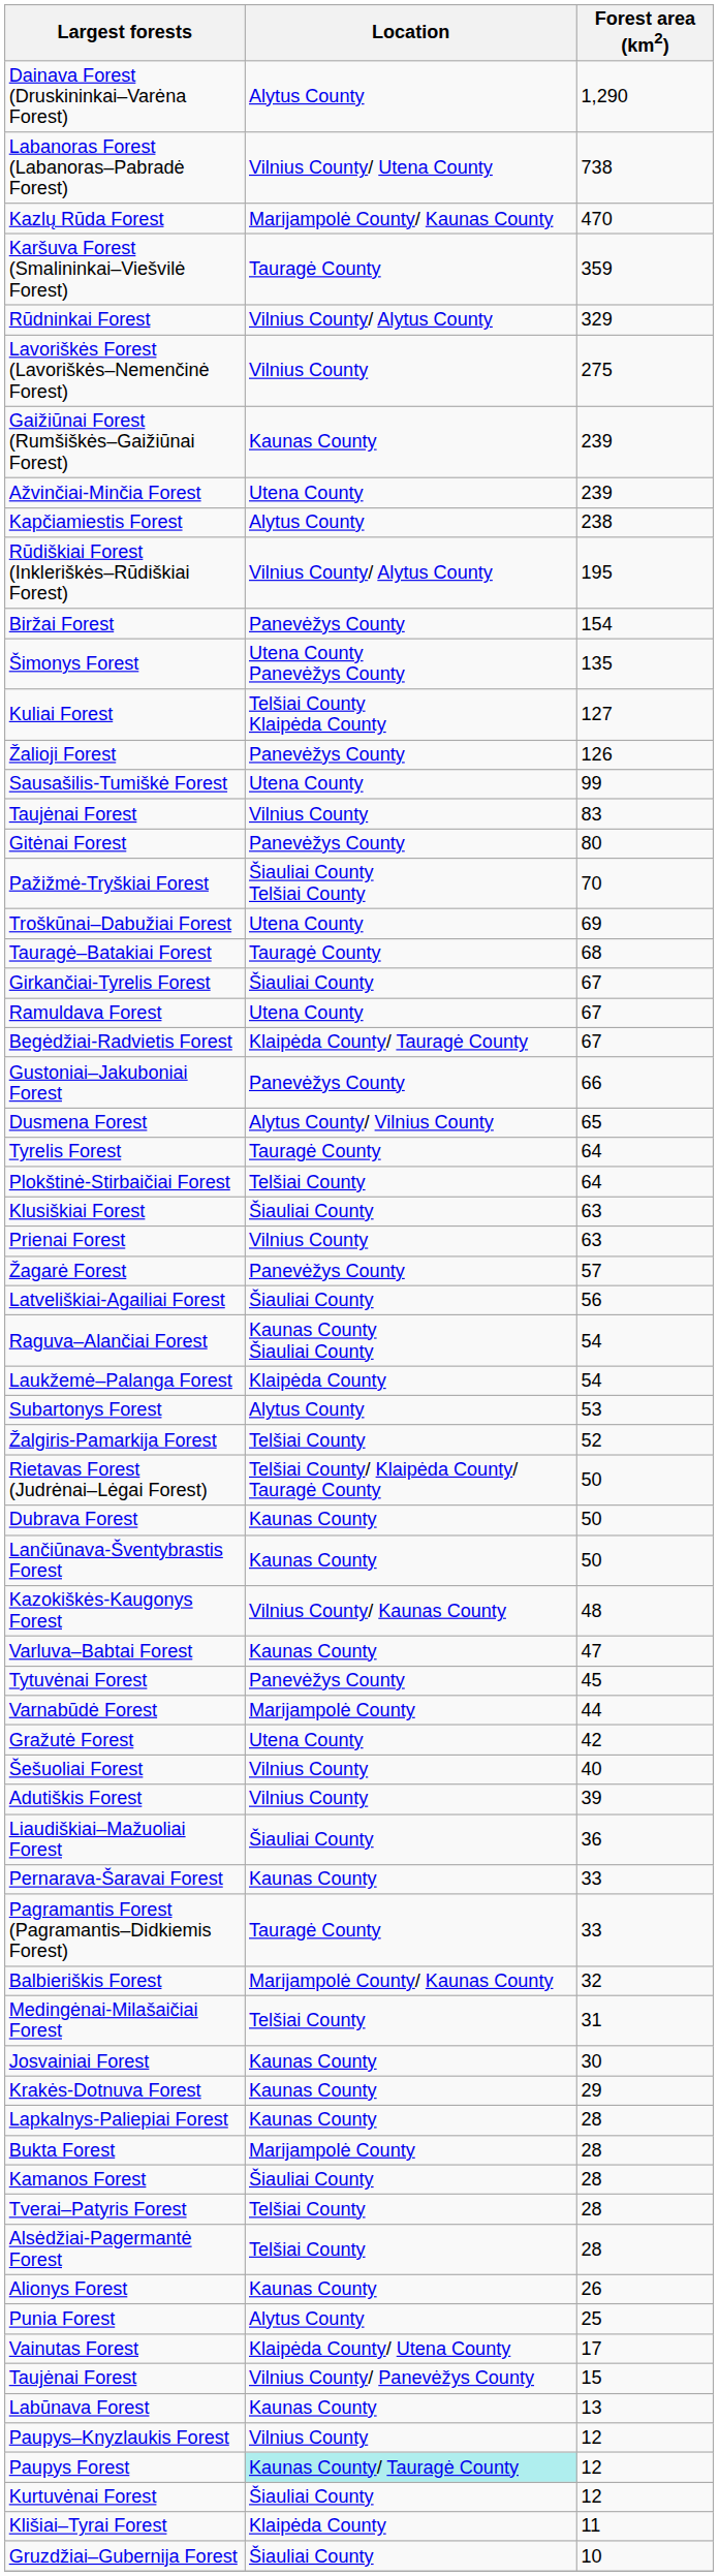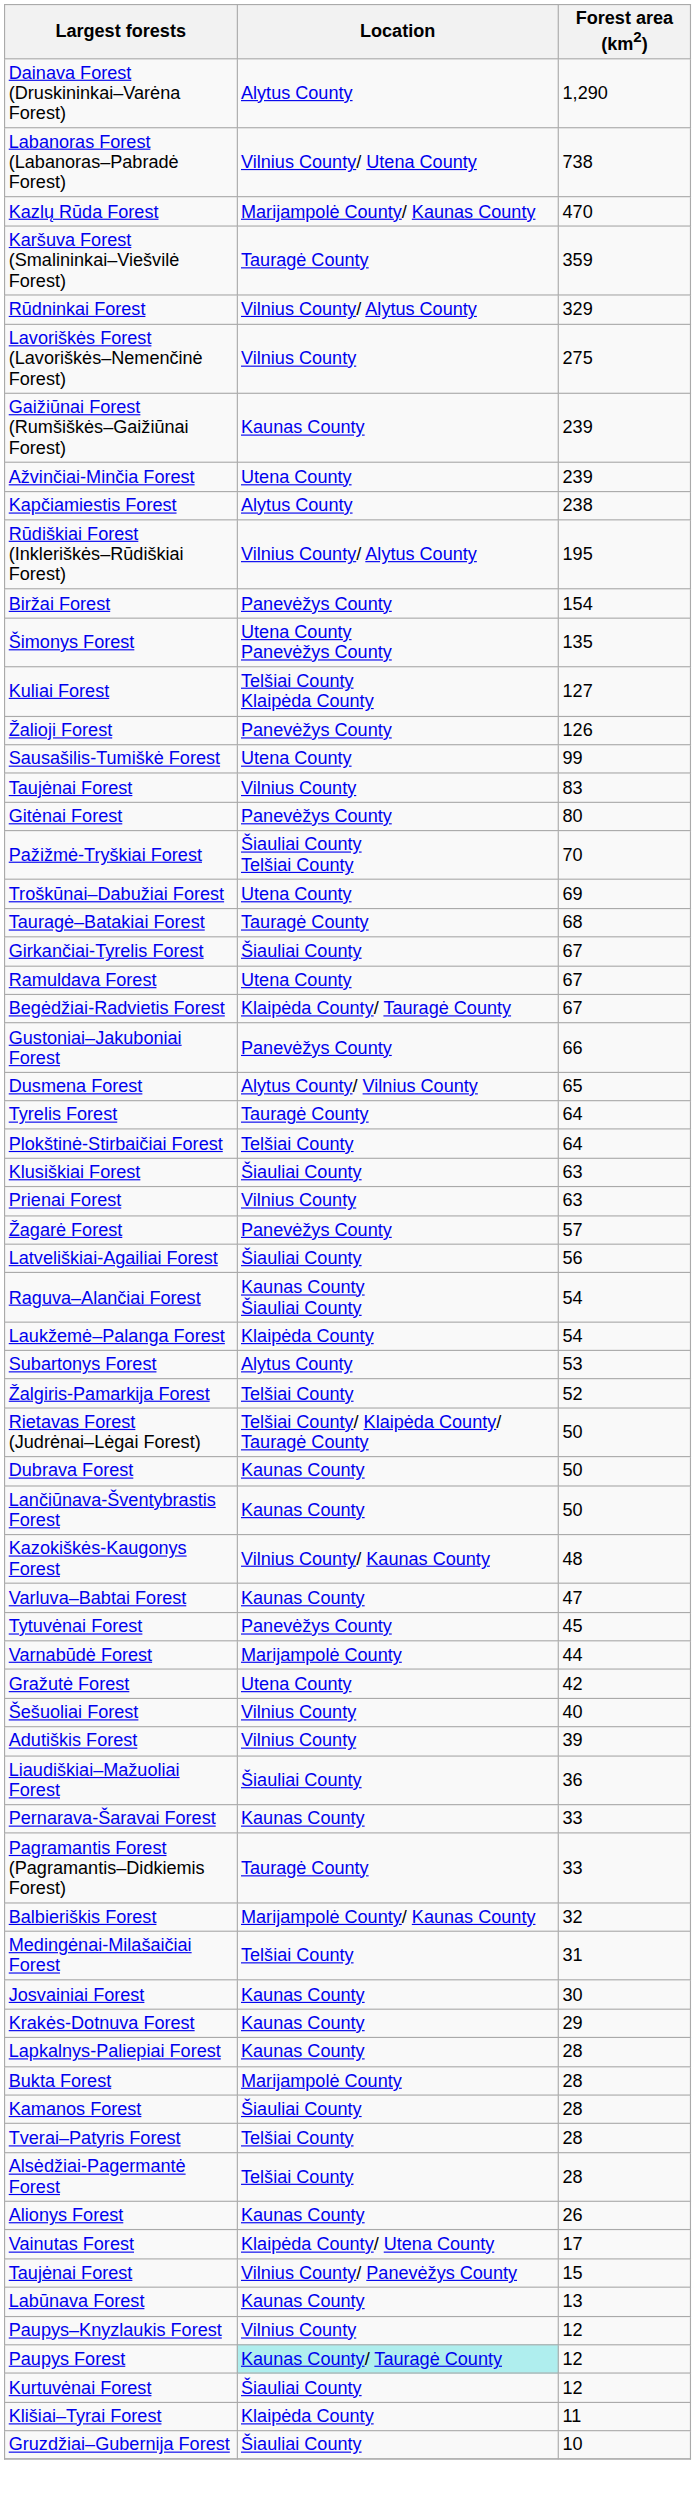 <table class="wikitable sortable">
 <tr>
 <th>Largest forests</th>
 <th>Location</th>
 <th>Forest area (km<sup>2</sup>)</th>
 </tr>
 <tr ->
 <td><a href='#'>Dainava Forest</a><br> (Druskininkai–Varėna Forest)</td>
 <td><a href='#'>Alytus County</a></td>
 <td>1,290</td>
 </tr>
 <tr ->
 <td><a href='#'>Labanoras Forest</a><br>  (Labanoras–Pabradė Forest)</td>
 <td><a href='#'>Vilnius County</a>/ <a href='#'>Utena County</a></td>
 <td>738</td>
 </tr>
 <tr ->
 <td><a href='#'>Kazlų Rūda Forest</a></td>
 <td><a href='#'>Marijampolė County</a>/ <a href='#'>Kaunas County</a></td>
 <td>470</td>
 </tr>
 <tr ->
 <td><a href='#'>Karšuva Forest</a><br>  (Smalininkai–Viešvilė Forest)</td>
 <td><a href='#'>Tauragė County</a></td>
 <td>359</td>
 </tr>
 <tr ->
 <td><a href='#'>Rūdninkai Forest</a></td>
 <td><a href='#'>Vilnius County</a>/ <a href='#'>Alytus County</a></td>
 <td>329</td>
 </tr>
 <tr ->
 <td><a href='#'>Lavoriškės Forest</a><br>  (Lavoriškės–Nemenčinė Forest)</td>
 <td><a href='#'>Vilnius County</a></td>
 <td>275</td>
 </tr>
 <tr ->
 <td><a href='#'>Gaižiūnai Forest</a><br>  (Rumšiškės–Gaižiūnai Forest)</td>
 <td><a href='#'>Kaunas County</a></td>
 <td>239</td>
 </tr>
 <tr ->
 <td><a href='#'>Ažvinčiai-Minčia Forest</a></td>
 <td><a href='#'>Utena County</a></td>
 <td>239</td>
 </tr>
 <tr ->
 <td><a href='#'>Kapčiamiestis Forest</a></td>
 <td><a href='#'>Alytus County</a></td>
 <td>238</td>
 </tr>
 <tr ->
 <td><a href='#'>Rūdiškiai Forest</a><br>  (Inkleriškės–Rūdiškiai Forest)</td>
 <td><a href='#'>Vilnius County</a>/ <a href='#'>Alytus County</a></td>
 <td>195</td>
 </tr>
 <tr ->
 <td><a href='#'>Biržai Forest</a></td>
 <td><a href='#'>Panevėžys County</a></td>
 <td>154</td>
 </tr>
 <tr ->
 <td><a href='#'>Šimonys Forest</a></td>
 <td><a href='#'>Utena County</a><br> <a href='#'>Panevėžys County</a></td>
 <td>135</td>
 </tr>
 <tr ->
 <td><a href='#'>Kuliai Forest</a></td>
 <td><a href='#'>Telšiai County</a><br> <a href='#'>Klaipėda County</a></td>
 <td>127</td>
 </tr>
 <tr ->
 <td><a href='#'>Žalioji Forest</a></td>
 <td><a href='#'>Panevėžys  County</a></td>
 <td>126</td>
 </tr>
 <tr ->
 <td><a href='#'>Sausašilis-Tumiškė Forest</a></td>
 <td><a href='#'>Utena County</a></td>
 <td>99</td>
 </tr>
 <tr ->
 <td><a href='#'>Taujėnai Forest</a></td>
 <td><a href='#'>Vilnius County</a></td>
 <td>83</td>
 </tr>
 <tr ->
 <td><a href='#'>Gitėnai Forest</a></td>
 <td><a href='#'>Panevėžys County</a></td>
 <td>80</td>
 </tr>
 <tr ->
 <td><a href='#'>Pažižmė-Tryškiai Forest</a></td>
 <td><a href='#'>Šiauliai County</a><br> <a href='#'>Telšiai County</a></td>
 <td>70</td>
 </tr>
 <tr ->
 <td><a href='#'>Troškūnai–Dabužiai Forest</a></td>
 <td><a href='#'>Utena County</a></td>
 <td>69</td>
 </tr>
 <tr ->
 <td><a href='#'>Tauragė–Batakiai Forest</a></td>
 <td><a href='#'>Tauragė County</a></td>
 <td>68</td>
 </tr>
 <tr ->
 <td><a href='#'>Girkančiai-Tyrelis Forest</a></td>
 <td><a href='#'>Šiauliai County</a></td>
 <td>67</td>
 </tr>
 <tr ->
 <td><a href='#'>Ramuldava Forest</a></td>
 <td><a href='#'>Utena County</a></td>
 <td>67</td>
 </tr>
 <tr ->
 <td><a href='#'>Begėdžiai-Radvietis Forest</a></td>
 <td><a href='#'>Klaipėda County</a>/ <a href='#'>Tauragė County</a></td>
 <td>67</td>
 </tr>
 <tr ->
 <td><a href='#'>Gustoniai–Jakuboniai Forest</a></td>
 <td><a href='#'>Panevėžys County</a></td>
 <td>66</td>
 </tr>
 <tr ->
 <td><a href='#'>Dusmena Forest</a></td>
 <td><a href='#'>Alytus County</a>/ <a href='#'>Vilnius County</a></td>
 <td>65</td>
 </tr>
 <tr ->
 <td><a href='#'>Tyrelis Forest</a></td>
 <td><a href='#'>Tauragė County</a></td>
 <td>64</td>
 </tr>
 <tr ->
 <td><a href='#'>Plokštinė-Stirbaičiai Forest</a></td>
 <td><a href='#'>Telšiai County</a></td>
 <td>64</td>
 </tr>
 <tr ->
 <td><a href='#'>Klusiškiai Forest</a></td>
 <td><a href='#'>Šiauliai County</a></td>
 <td>63</td>
 </tr>
 <tr ->
 <td><a href='#'>Prienai Forest</a></td>
 <td><a href='#'>Vilnius County</a></td>
 <td>63</td>
 </tr>
 <tr ->
 <td><a href='#'>Žagarė Forest</a></td>
 <td><a href='#'>Panevėžys County</a></td>
 <td>57</td>
 </tr>
 <tr ->
 <td><a href='#'>Latveliškiai-Agailiai Forest</a></td>
 <td><a href='#'>Šiauliai County</a></td>
 <td>56</td>
 </tr>
 <tr ->
 <td><a href='#'>Raguva–Alančiai Forest</a></td>
 <td><a href='#'>Kaunas County</a><br> <a href='#'>Šiauliai County</a></td>
 <td>54</td>
 </tr>
 <tr ->
 <td><a href='#'>Laukžemė–Palanga Forest</a></td>
 <td><a href='#'>Klaipėda County</a></td>
 <td>54</td>
 </tr>
 <tr ->
 <td><a href='#'>Subartonys Forest</a></td>
 <td><a href='#'>Alytus County</a></td>
 <td>53</td>
 </tr>
 <tr ->
 <td><a href='#'>Žalgiris-Pamarkija Forest</a></td>
 <td><a href='#'>Telšiai County</a></td>
 <td>52</td>
 </tr>
 <tr ->
 <td><a href='#'>Rietavas Forest</a><br>  (Judrėnai–Lėgai  Forest)</td>
 <td><a href='#'>Telšiai County</a>/ <a href='#'>Klaipėda  County</a>/ <a href='#'>Tauragė County</a></td>
 <td>50</td>
 </tr>
 <tr ->
 <td><a href='#'>Dubrava Forest</a></td>
 <td><a href='#'>Kaunas County</a></td>
 <td>50</td>
 </tr>
 <tr ->
 <td><a href='#'>Lančiūnava-Šventybrastis Forest</a></td>
 <td><a href='#'>Kaunas County</a></td>
 <td>50</td>
 </tr>
 <tr ->
 <td><a href='#'>Kazokiškės-Kaugonys Forest</a></td>
 <td><a href='#'>Vilnius County</a>/ <a href='#'>Kaunas County</a></td>
 <td>48</td>
 </tr>
 <tr ->
 <td><a href='#'>Varluva–Babtai Forest</a></td>
 <td><a href='#'>Kaunas County</a></td>
 <td>47</td>
 </tr>
 <tr ->
 <td><a href='#'>Tytuvėnai Forest</a></td>
 <td><a href='#'>Panevėžys County</a></td>
 <td>45</td>
 </tr>
 <tr ->
 <td><a href='#'>Varnabūdė Forest</a></td>
 <td><a href='#'>Marijampolė County</a></td>
 <td>44</td>
 </tr>
 <tr ->
 <td><a href='#'>Gražutė Forest</a></td>
 <td><a href='#'>Utena County</a></td>
 <td>42</td>
 </tr>
 <tr ->
 <td><a href='#'>Šešuoliai Forest</a></td>
 <td><a href='#'>Vilnius County</a></td>
 <td>40</td>
 </tr>
 <tr ->
 <td><a href='#'>Adutiškis Forest</a></td>
 <td><a href='#'>Vilnius County</a></td>
 <td>39</td>
 </tr>
 <tr ->
 <td><a href='#'>Liaudiškiai–Mažuoliai Forest</a></td>
 <td><a href='#'>Šiauliai County</a></td>
 <td>36</td>
 </tr>
 <tr ->
 <td><a href='#'>Pernarava-Šaravai Forest</a></td>
 <td><a href='#'>Kaunas County</a></td>
 <td>33</td>
 </tr>
 <tr ->
 <td><a href='#'>Pagramantis Forest</a><br>  (Pagramantis–Didkiemis Forest)</td>
 <td><a href='#'>Tauragė County</a></td>
 <td>33</td>
 </tr>
 <tr ->
 <td><a href='#'>Balbieriškis Forest</a></td>
 <td><a href='#'>Marijampolė County</a>/ <a href='#'>Kaunas County</a></td>
 <td>32</td>
 </tr>
 <tr ->
 <td><a href='#'>Medingėnai-Milašaičiai Forest</a></td>
 <td><a href='#'>Telšiai County</a></td>
 <td>31</td>
 </tr>
 <tr ->
 <td><a href='#'>Josvainiai Forest</a></td>
 <td><a href='#'>Kaunas County</a></td>
 <td>30</td>
 </tr>
 <tr ->
 <td><a href='#'>Krakės-Dotnuva Forest</a></td>
 <td><a href='#'>Kaunas County</a></td>
 <td>29</td>
 </tr>
 <tr ->
 <td><a href='#'>Lapkalnys-Paliepiai Forest</a></td>
 <td><a href='#'>Kaunas County</a></td>
 <td>28</td>
 </tr>
 <tr ->
 <td><a href='#'>Bukta Forest</a></td>
 <td><a href='#'>Marijampolė County</a></td>
 <td>28</td>
 </tr>
 <tr ->
 <td><a href='#'>Kamanos Forest</a></td>
 <td><a href='#'>Šiauliai County</a></td>
 <td>28</td>
 </tr>
 <tr ->
 <td><a href='#'>Tverai–Patyris Forest</a></td>
 <td><a href='#'>Telšiai County</a></td>
 <td>28</td>
 </tr>
 <tr ->
 <td><a href='#'>Alsėdžiai-Pagermantė Forest</a></td>
 <td><a href='#'>Telšiai County</a></td>
 <td>28</td>
 </tr>
 <tr ->
 <td><a href='#'>Alionys Forest</a></td>
 <td><a href='#'>Kaunas County</a></td>
 <td>26</td>
 </tr>
 <tr ->
-<td><a href='#'>Punia Forest</a></td>
-<td><a href='#'>Alytus County</a></td>
-<td>25</td>
-</tr>
-<tr ->
 <td><a href='#'>Vainutas Forest</a></td>
 <td><a href='#'>Klaipėda County</a>/ <a href='#'>Utena County</a></td>
 <td>17</td>
 </tr>
 <tr ->
 <td><a href='#'>Taujėnai Forest</a></td>
 <td><a href='#'>Vilnius County</a>/ <a href='#'>Panevėžys County</a></td>
 <td>15</td>
 </tr>
 <tr ->
 <td><a href='#'>Labūnava Forest</a></td>
 <td><a href='#'>Kaunas County</a></td>
 <td>13</td>
 </tr>
 <tr ->
 <td><a href='#'>Paupys–Knyzlaukis Forest</a></td>
 <td><a href='#'>Vilnius County</a></td>
 <td>12</td>
 </tr>
 <tr ->
 <td><a href='#'>Paupys Forest</a></td>
 <td style="background: paleturquoise;"><a href='#'>Kaunas County</a>/ <a href='#'>Tauragė County</a></td>
 <td>12</td>
 </tr>
 <tr ->
 <td><a href='#'>Kurtuvėnai Forest</a></td>
 <td><a href='#'>Šiauliai County</a></td>
 <td>12</td>
 </tr>
 <tr ->
 <td><a href='#'>Klišiai–Tyrai Forest</a></td>
 <td><a href='#'>Klaipėda County</a></td>
 <td>11</td>
 </tr>
 <tr ->
 <td><a href='#'>Gruzdžiai–Gubernija Forest</a></td>
 <td><a href='#'>Šiauliai County</a></td>
 <td>10</td>
 </tr>
 <tr ->
 </tr>
 </table>
